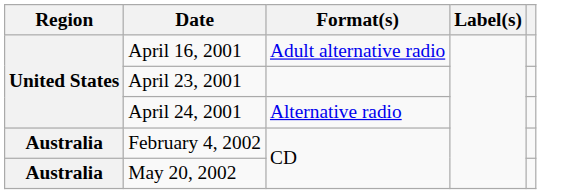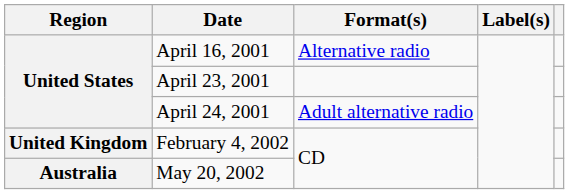 <table class="wikitable plainrowheaders">
 <tr>
 <th scope="col">Region</th>
 <th scope="col">Date</th>
 <th scope="col">Format(s)</th>
 <th scope="col">Label(s)</th>
 <th scope="col"></th>
 </tr>
 <tr>
 <th scope="row" rowspan="3">United States</th>
 <td>April 16, 2001</td>
-<td><a href='#'>Adult alternative radio</a></td>
+<td><a href='#'>Alternative radio</a></td>
 <td rowspan="5"></td>
 <td align="center"></td>
 </tr>
 <tr>
 <td>April 23, 2001</td>
 <td></td>
 <td align="center"></td>
 </tr>
 <tr>
 <td>April 24, 2001</td>
-<td><a href='#'>Alternative radio</a></td>
+<td><a href='#'>Adult alternative radio</a></td>
 <td align="center"></td>
 </tr>
 <tr>
-<th scope="row">Australia</th>
+<th scope="row">United Kingdom</th>
 <td>February 4, 2002</td>
 <td rowspan="2">CD</td>
 <td align="center"></td>
 </tr>
 <tr>
 <th scope="row">Australia</th>
 <td>May 20, 2002</td>
 <td align="center"></td>
 </tr>
 </table>
